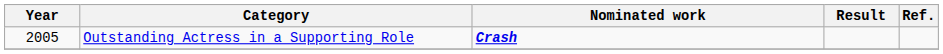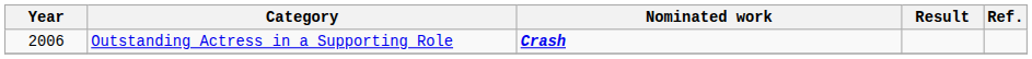 <table class=wikitable>
 <tr>
 <th scope="col" style="width:5em;">Year</th>
 <th scope="col" style="width:28em;">Category</th>
 <th scope="col" style="width:25em;">Nominated work</th>
 <th scope="col" style="width:5em;">Result</th>
 <th>Ref.</th>
 </tr>
 <tr>
-<td style="text-align:center;">2005</td>
+<td style="text-align:center;">2006</td>
 <td><a href='#'>Outstanding Actress in a Supporting Role</a></td>
 <td><strong><em><a href='#'>Crash</a></em></strong></td>
 <td></td>
 <td></td>
 </tr>
 <tr>
 </tr>
 </table>
